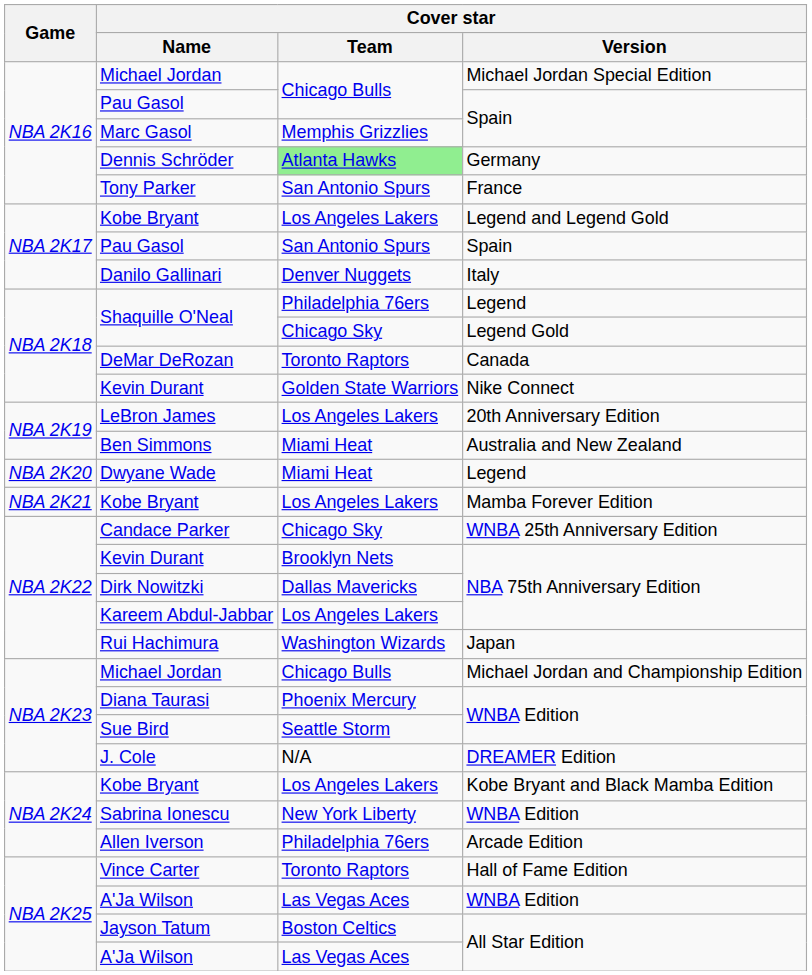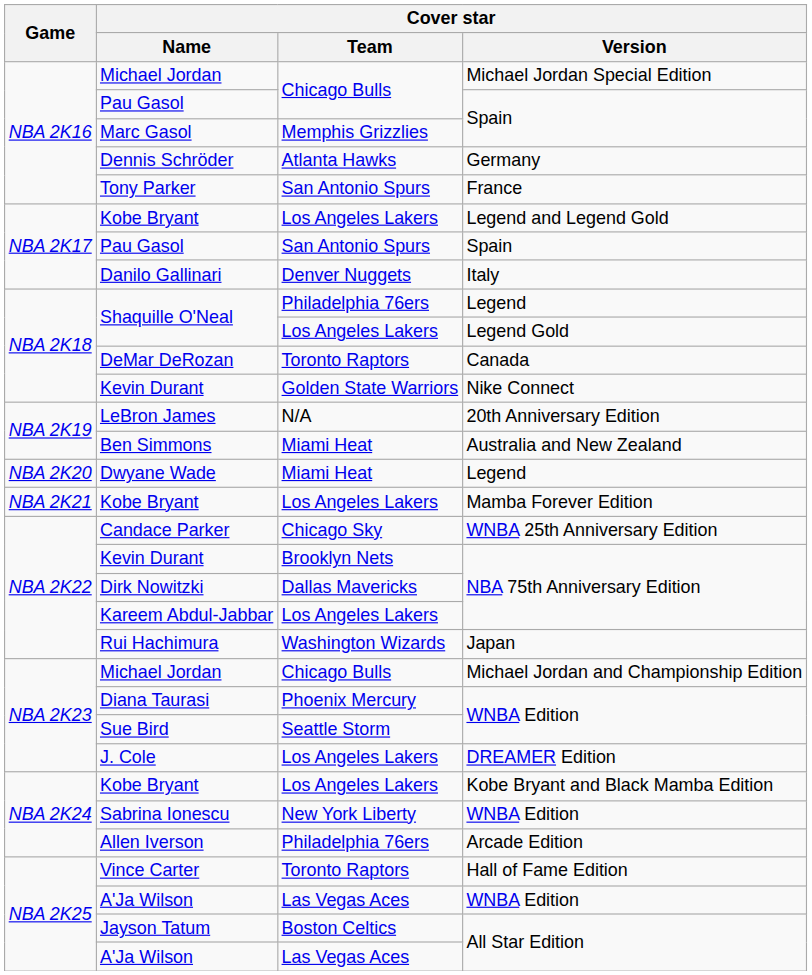 <table class="wikitable">
 <tr>
 <th scope=col rowspan=2>Game</th>
 <th scope=col colspan=3>Cover star</th>
 </tr>
 <tr>
 <th scope=col>Name</th>
 <th scope=col>Team</th>
 <th scope=col>Version</th>
 </tr>
 <tr>
 <td rowspan="5"><em><a href='#'>NBA 2K16</a></em></td>
 <td><a href='#'>Michael Jordan</a></td>
 <td rowspan="2"><a href='#'>Chicago Bulls</a></td>
 <td>Michael Jordan Special Edition</td>
 </tr>
 <tr>
 <td><a href='#'>Pau Gasol</a></td>
 <td rowspan="2">Spain</td>
 </tr>
 <tr>
 <td><a href='#'>Marc Gasol</a></td>
 <td><a href='#'>Memphis Grizzlies</a></td>
 </tr>
 <tr>
 <td><a href='#'>Dennis Schröder</a></td>
-<td style="background: lightgreen;"><a href='#'>Atlanta Hawks</a></td>
+<td><a href='#'>Atlanta Hawks</a></td>
 <td>Germany</td>
 </tr>
 <tr>
 <td><a href='#'>Tony Parker</a></td>
 <td><a href='#'>San Antonio Spurs</a></td>
 <td>France</td>
 </tr>
 <tr>
 <td rowspan="3"><em><a href='#'>NBA 2K17</a></em></td>
 <td><a href='#'>Kobe Bryant</a></td>
 <td><a href='#'>Los Angeles Lakers</a></td>
 <td>Legend and Legend Gold</td>
 </tr>
 <tr>
 <td><a href='#'>Pau Gasol</a></td>
 <td><a href='#'>San Antonio Spurs</a></td>
 <td>Spain</td>
 </tr>
 <tr>
 <td><a href='#'>Danilo Gallinari</a></td>
 <td><a href='#'>Denver Nuggets</a></td>
 <td>Italy</td>
 </tr>
 <tr>
 <td rowspan="4"><em><a href='#'>NBA 2K18</a></em></td>
 <td rowspan="2"><a href='#'>Shaquille O'Neal</a></td>
 <td><a href='#'>Philadelphia 76ers</a></td>
 <td>Legend</td>
 </tr>
 <tr>
-<td><a href='#'>Chicago Sky</a></td>
+<td><a href='#'>Los Angeles Lakers</a></td>
 <td>Legend Gold</td>
 </tr>
 <tr>
 <td><a href='#'>DeMar DeRozan</a></td>
 <td><a href='#'>Toronto Raptors</a></td>
 <td>Canada</td>
 </tr>
 <tr>
 <td><a href='#'>Kevin Durant</a></td>
 <td><a href='#'>Golden State Warriors</a></td>
 <td>Nike Connect</td>
 </tr>
 <tr>
 <td rowspan="2"><em><a href='#'>NBA 2K19</a></em></td>
 <td><a href='#'>LeBron James</a></td>
-<td><a href='#'>Los Angeles Lakers</a></td>
+<td>N/A</td>
 <td>20th Anniversary Edition</td>
 </tr>
 <tr>
 <td><a href='#'>Ben Simmons</a></td>
 <td><a href='#'>Miami Heat</a></td>
 <td>Australia and New Zealand</td>
 </tr>
 <tr>
 <td><em><a href='#'>NBA 2K20</a></em></td>
 <td><a href='#'>Dwyane Wade</a></td>
 <td><a href='#'>Miami Heat</a></td>
 <td>Legend</td>
 </tr>
 <tr>
 <td><em><a href='#'>NBA 2K21</a></em></td>
 <td><a href='#'>Kobe Bryant</a></td>
 <td><a href='#'>Los Angeles Lakers</a></td>
 <td>Mamba Forever Edition</td>
 </tr>
 <tr>
 <td rowspan="5"><em><a href='#'>NBA 2K22</a></em></td>
 <td><a href='#'>Candace Parker</a></td>
 <td><a href='#'>Chicago Sky</a></td>
 <td><a href='#'>WNBA</a> 25th Anniversary Edition</td>
 </tr>
 <tr>
 <td><a href='#'>Kevin Durant</a></td>
 <td><a href='#'>Brooklyn Nets</a></td>
 <td rowspan="3"><a href='#'>NBA</a> 75th Anniversary Edition</td>
 </tr>
 <tr>
 <td><a href='#'>Dirk Nowitzki</a></td>
 <td><a href='#'>Dallas Mavericks</a></td>
 </tr>
 <tr>
 <td><a href='#'>Kareem Abdul-Jabbar</a></td>
 <td><a href='#'>Los Angeles Lakers</a></td>
 </tr>
 <tr>
 <td><a href='#'>Rui Hachimura</a></td>
 <td><a href='#'>Washington Wizards</a></td>
 <td>Japan</td>
 </tr>
 <tr>
 <td rowspan="4"><em><a href='#'>NBA 2K23</a></em></td>
 <td><a href='#'>Michael Jordan</a></td>
 <td><a href='#'>Chicago Bulls</a></td>
 <td>Michael Jordan and Championship Edition</td>
 </tr>
 <tr>
 <td><a href='#'>Diana Taurasi</a></td>
 <td><a href='#'>Phoenix Mercury</a></td>
 <td rowspan="2"><a href='#'>WNBA</a> Edition</td>
 </tr>
 <tr>
 <td><a href='#'>Sue Bird</a></td>
 <td><a href='#'>Seattle Storm</a></td>
 </tr>
 <tr>
 <td><a href='#'>J. Cole</a></td>
-<td>N/A</td>
+<td><a href='#'>Los Angeles Lakers</a></td>
 <td><a href='#'>DREAMER</a> Edition</td>
 </tr>
 <tr>
 <td rowspan="3"><em><a href='#'>NBA 2K24</a></em></td>
 <td><a href='#'>Kobe Bryant</a></td>
 <td><a href='#'>Los Angeles Lakers</a></td>
 <td>Kobe Bryant and Black Mamba Edition</td>
 </tr>
 <tr>
 <td><a href='#'>Sabrina Ionescu</a></td>
 <td><a href='#'>New York Liberty</a></td>
 <td><a href='#'>WNBA</a> Edition</td>
 </tr>
 <tr>
 <td><a href='#'>Allen Iverson</a></td>
 <td><a href='#'>Philadelphia 76ers</a></td>
 <td>Arcade Edition</td>
 </tr>
 <tr>
 <td rowspan="4"><em><a href='#'>NBA 2K25</a></em></td>
 <td><a href='#'>Vince Carter</a></td>
 <td><a href='#'>Toronto Raptors</a></td>
 <td>Hall of Fame Edition</td>
 </tr>
 <tr>
 <td><a href='#'>A'Ja Wilson</a></td>
 <td><a href='#'>Las Vegas Aces</a></td>
 <td><a href='#'>WNBA</a> Edition</td>
 </tr>
 <tr>
 <td><a href='#'>Jayson Tatum</a></td>
 <td><a href='#'>Boston Celtics</a></td>
 <td rowspan="2">All Star Edition</td>
 </tr>
 <tr>
 <td><a href='#'>A'Ja Wilson</a></td>
 <td><a href='#'>Las Vegas Aces</a></td>
 </tr>
 </table>
